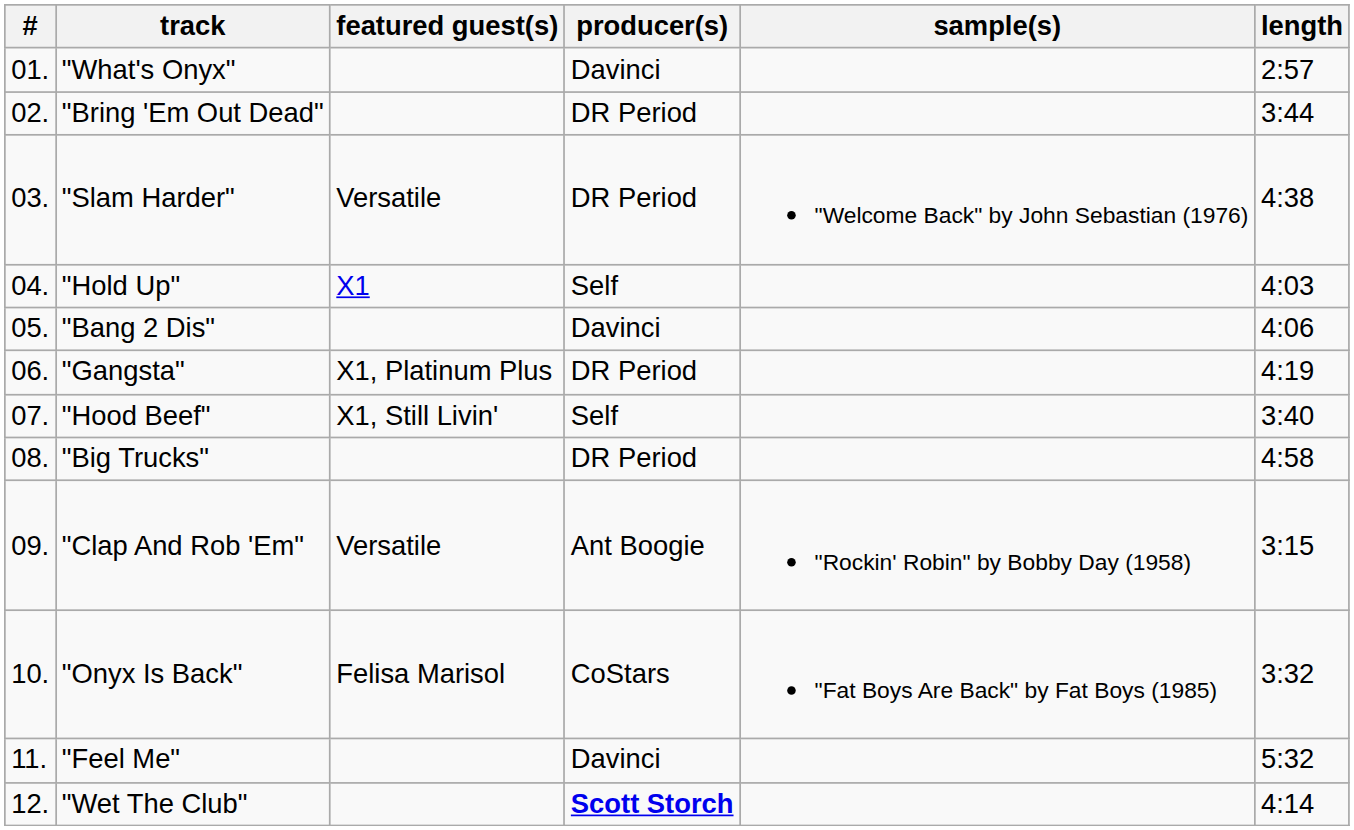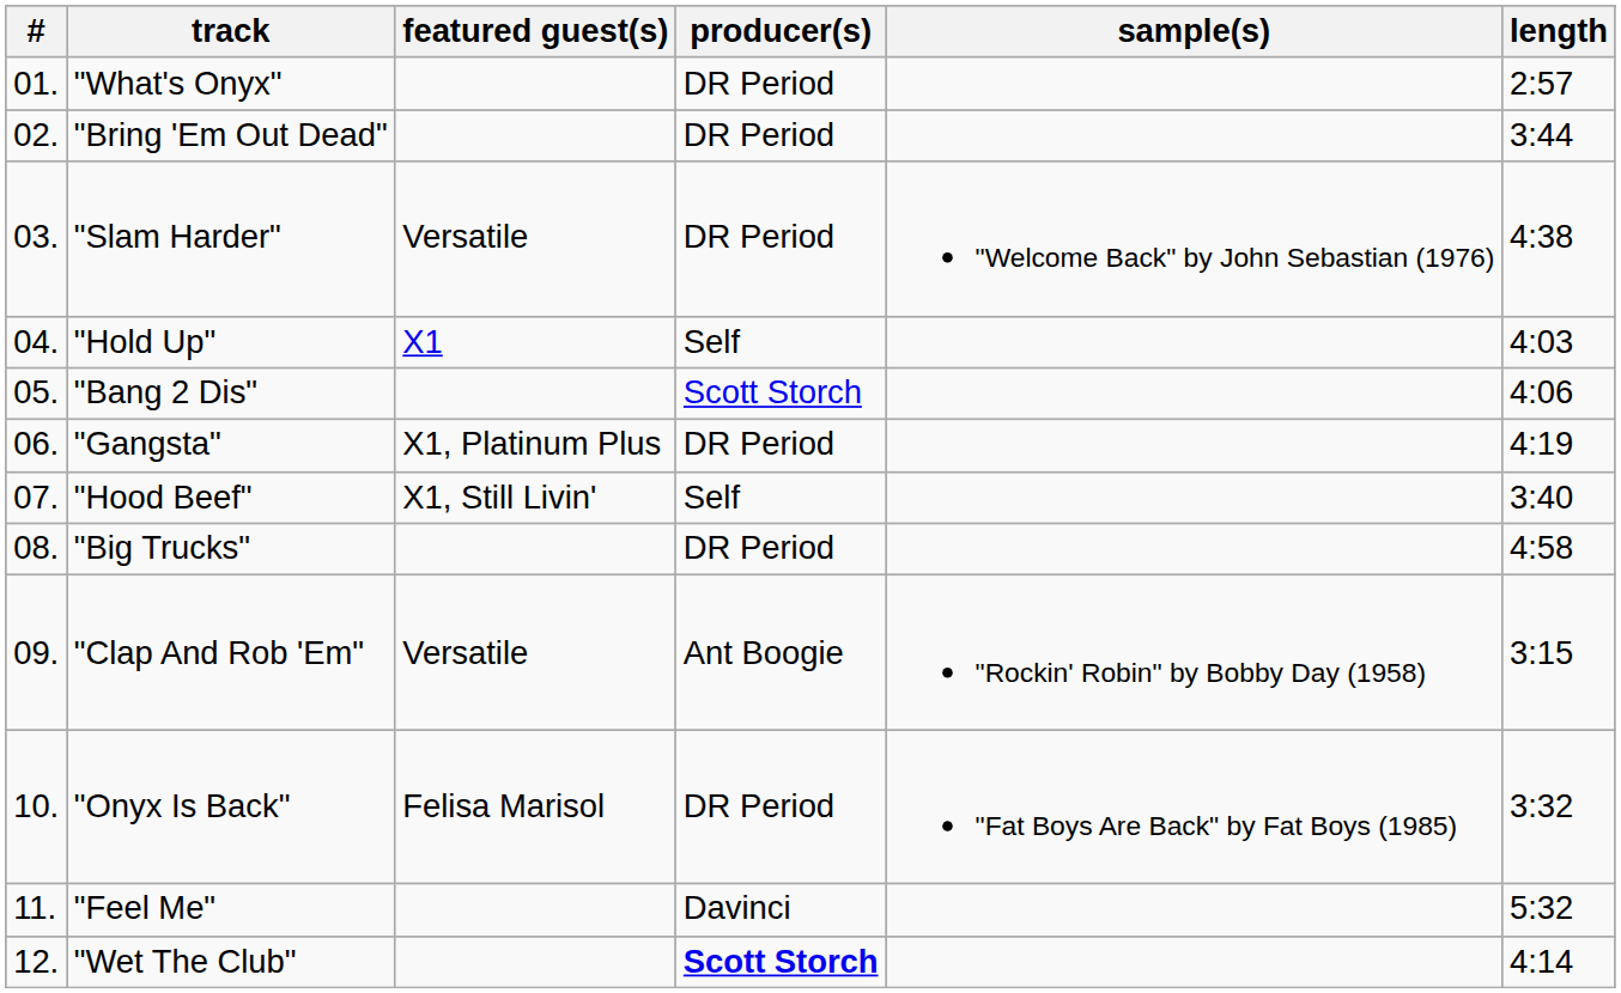 <table class="wikitable">
 <tr>
 <th>#</th>
 <th>track</th>
 <th>featured guest(s)</th>
 <th>producer(s)</th>
 <th>sample(s)</th>
 <th>length</th>
 </tr>
 <tr>
 <td>01.</td>
 <td>"What's Onyx"</td>
 <td></td>
-<td>Davinci</td>
+<td>DR Period</td>
 <td></td>
 <td>2:57</td>
 </tr>
 <tr>
 <td>02.</td>
 <td>"Bring 'Em Out Dead"</td>
 <td></td>
 <td>DR Period</td>
 <td></td>
 <td>3:44</td>
 </tr>
 <tr>
 <td>03.</td>
 <td>"Slam Harder"</td>
 <td>Versatile</td>
 <td>DR Period</td>
 <td><br><ul><li><small>"Welcome Back" by John Sebastian (1976)</small></li></ul></td>
 <td>4:38</td>
 </tr>
 <tr>
 <td>04.</td>
 <td>"Hold Up"</td>
 <td><a href='#'>X1</a></td>
 <td>Self</td>
 <td></td>
 <td>4:03</td>
 </tr>
 <tr>
 <td>05.</td>
 <td>"Bang 2 Dis"</td>
 <td></td>
-<td>Davinci</td>
+<td><a href='#'>Scott Storch</a></td>
 <td></td>
 <td>4:06</td>
 </tr>
 <tr>
 <td>06.</td>
 <td>"Gangsta"</td>
 <td>X1, Platinum Plus</td>
 <td>DR Period</td>
 <td></td>
 <td>4:19</td>
 </tr>
 <tr>
 <td>07.</td>
 <td>"Hood Beef"</td>
 <td>X1, Still Livin'</td>
 <td>Self</td>
 <td></td>
 <td>3:40</td>
 </tr>
 <tr>
 <td>08.</td>
 <td>"Big Trucks"</td>
 <td></td>
 <td>DR Period</td>
 <td></td>
 <td>4:58</td>
 </tr>
 <tr>
 <td>09.</td>
 <td>"Clap And Rob 'Em"</td>
 <td>Versatile</td>
 <td>Ant Boogie</td>
 <td><br><ul><li><small>"Rockin' Robin" by Bobby Day (1958)</small></li></ul></td>
 <td>3:15</td>
 </tr>
 <tr>
 <td>10.</td>
 <td>"Onyx Is Back"</td>
 <td>Felisa Marisol</td>
-<td>CoStars</td>
+<td>DR Period</td>
 <td><br><ul><li><small>"Fat Boys Are Back" by Fat Boys (1985)</small></li></ul></td>
 <td>3:32</td>
 </tr>
 <tr>
 <td>11.</td>
 <td>"Feel Me"</td>
 <td></td>
 <td>Davinci</td>
 <td></td>
 <td>5:32</td>
 </tr>
 <tr>
 <td>12.</td>
 <td>"Wet The Club"</td>
 <td></td>
 <td><strong><a href='#'>Scott Storch</a></strong></td>
 <td></td>
 <td>4:14</td>
 </tr>
 <tr>
 </tr>
 </table>
